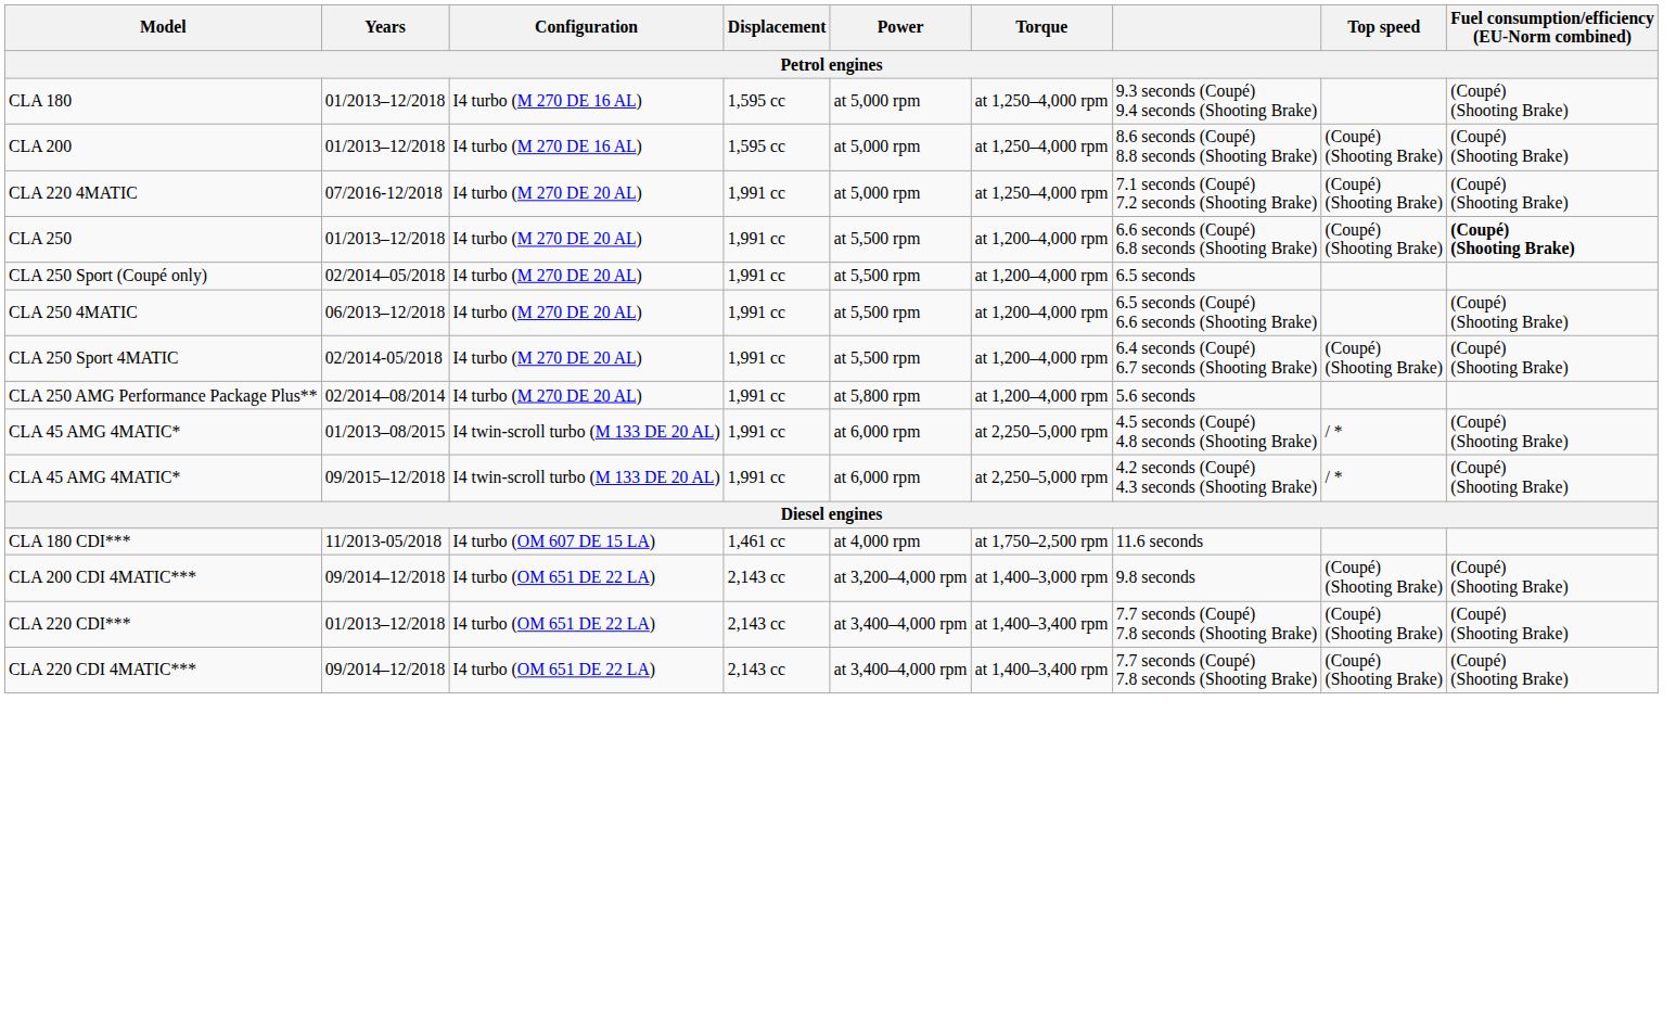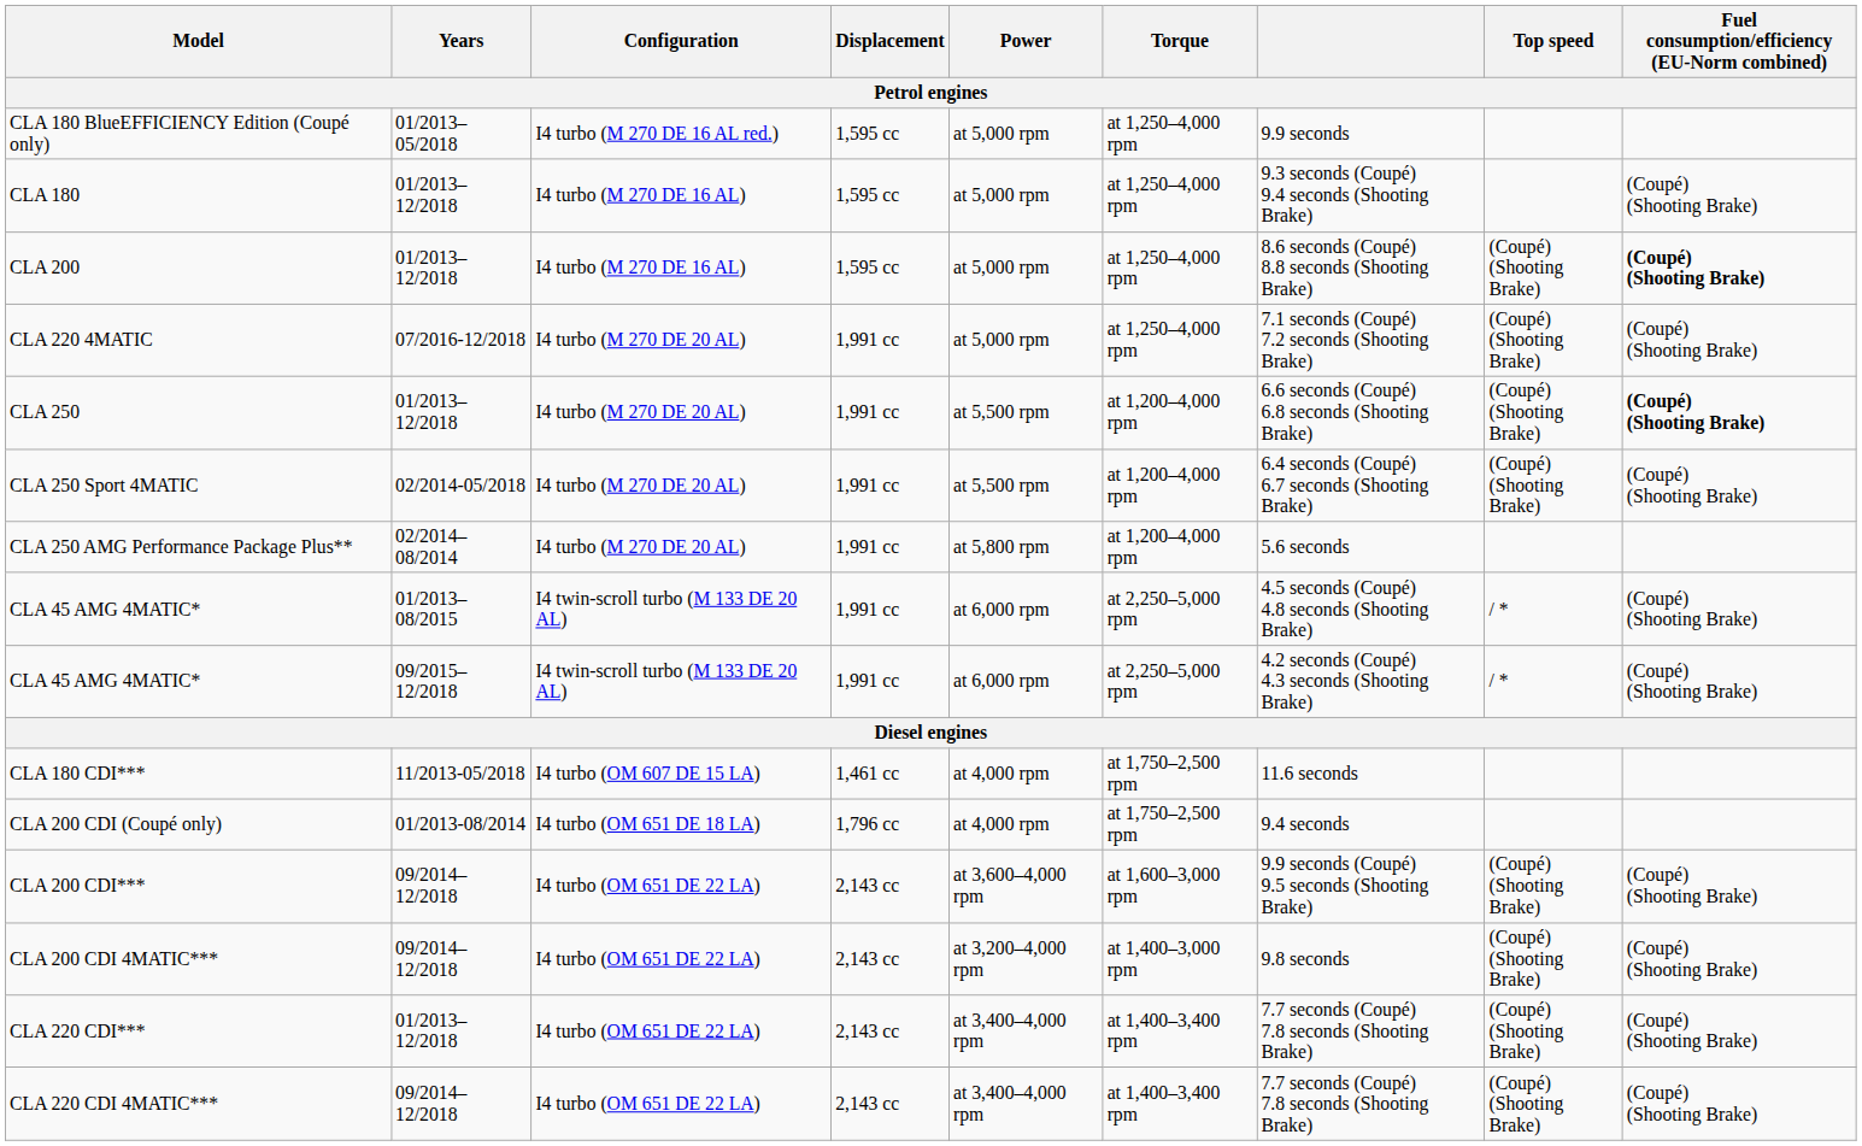 <table class="wikitable mw-collapsible">
 <tr>
 <th>Model</th>
 <th>Years</th>
 <th>Configuration</th>
 <th>Displacement</th>
 <th>Power</th>
 <th>Torque</th>
 <th></th>
 <th>Top speed</th>
 <th>Fuel consumption/efficiency<br>(EU-Norm combined)</th>
 </tr>
 <tr>
 <th colspan="9" style="text-align:center">Petrol engines</th>
+</tr>
+<tr>
+<td>CLA 180 BlueEFFICIENCY Edition (Coupé only)</td>
+<td>01/2013–05/2018</td>
+<td>I4 turbo (<a href='#'>M 270 DE 16 AL red.</a>)</td>
+<td>1,595 cc</td>
+<td> at 5,000 rpm</td>
+<td> at 1,250–4,000 rpm</td>
+<td>9.9 seconds</td>
+<td></td>
+<td></td>
 </tr>
 <tr>
 <td>CLA 180</td>
 <td>01/2013–12/2018</td>
 <td>I4 turbo (<a href='#'>M 270 DE 16 AL</a>)</td>
 <td>1,595 cc</td>
 <td> at 5,000 rpm</td>
 <td> at 1,250–4,000 rpm</td>
 <td>9.3 seconds (Coupé)<br>9.4 seconds (Shooting Brake)</td>
 <td></td>
 <td> (Coupé) <br> (Shooting Brake)</td>
 </tr>
 <tr>
 <td>CLA 200</td>
 <td>01/2013–12/2018</td>
 <td>I4 turbo (<a href='#'>M 270 DE 16 AL</a>)</td>
 <td>1,595 cc</td>
 <td> at 5,000 rpm</td>
 <td> at 1,250–4,000 rpm</td>
 <td>8.6 seconds (Coupé)<br>8.8 seconds (Shooting Brake)</td>
 <td> (Coupé)<br> (Shooting Brake)</td>
-<td> (Coupé) <br> (Shooting Brake)</td>
+<td><strong> (Coupé) <br> (Shooting Brake)</strong></td>
 </tr>
 <tr>
 <td>CLA 220 4MATIC</td>
 <td>07/2016-12/2018</td>
 <td>I4 turbo (<a href='#'>M 270 DE 20 AL</a>)</td>
 <td>1,991 cc</td>
 <td> at 5,000 rpm</td>
 <td> at 1,250–4,000 rpm</td>
 <td>7.1 seconds (Coupé)<br>7.2 seconds (Shooting Brake)</td>
 <td> (Coupé)<br> (Shooting Brake)</td>
 <td> (Coupé) <br> (Shooting Brake)</td>
 </tr>
 <tr>
 <td>CLA 250</td>
 <td>01/2013–12/2018</td>
 <td>I4 turbo (<a href='#'>M 270 DE 20 AL</a>)</td>
 <td>1,991 cc</td>
 <td> at 5,500 rpm</td>
 <td> at 1,200–4,000 rpm</td>
 <td>6.6 seconds (Coupé)<br>6.8 seconds (Shooting Brake)</td>
 <td> (Coupé)<br> (Shooting Brake)</td>
 <td><strong> (Coupé) <br> (Shooting Brake)</strong></td>
-</tr>
-<tr>
-<td>CLA 250 Sport (Coupé only)</td>
-<td>02/2014–05/2018</td>
-<td>I4 turbo (<a href='#'>M 270 DE 20 AL</a>)</td>
-<td>1,991 cc</td>
-<td> at 5,500 rpm</td>
-<td> at 1,200–4,000 rpm</td>
-<td>6.5 seconds</td>
-<td></td>
-<td></td>
-</tr>
-<tr>
-<td>CLA 250 4MATIC</td>
-<td>06/2013–12/2018</td>
-<td>I4 turbo (<a href='#'>M 270 DE 20 AL</a>)</td>
-<td>1,991 cc</td>
-<td> at 5,500 rpm</td>
-<td> at 1,200–4,000 rpm</td>
-<td>6.5 seconds (Coupé)<br>6.6 seconds (Shooting Brake)</td>
-<td></td>
-<td> (Coupé) <br> (Shooting Brake)</td>
 </tr>
 <tr>
 <td>CLA 250 Sport 4MATIC</td>
 <td>02/2014-05/2018</td>
 <td>I4 turbo (<a href='#'>M 270 DE 20 AL</a>)</td>
 <td>1,991 cc</td>
 <td> at 5,500 rpm</td>
 <td> at 1,200–4,000 rpm</td>
 <td>6.4 seconds (Coupé)<br>6.7 seconds (Shooting Brake)</td>
 <td> (Coupé)<br> (Shooting Brake)</td>
 <td> (Coupé) <br> (Shooting Brake)</td>
 </tr>
 <tr>
 <td>CLA 250 AMG Performance Package Plus**</td>
 <td>02/2014–08/2014</td>
 <td>I4 turbo (<a href='#'>M 270 DE 20 AL</a>)</td>
 <td>1,991 cc</td>
 <td> at 5,800 rpm</td>
 <td> at 1,200–4,000 rpm</td>
 <td>5.6 seconds</td>
 <td></td>
 <td></td>
 </tr>
 <tr>
 <td>CLA 45 AMG 4MATIC*</td>
 <td>01/2013–08/2015</td>
 <td>I4 twin-scroll turbo (<a href='#'>M 133 DE 20 AL</a>)</td>
 <td>1,991 cc</td>
 <td> at 6,000 rpm</td>
 <td> at 2,250–5,000 rpm</td>
 <td>4.5 seconds (Coupé)<br>4.8 seconds (Shooting Brake)</td>
 <td> / *</td>
 <td> (Coupé) <br> (Shooting Brake)</td>
 </tr>
 <tr>
 <td>CLA 45 AMG 4MATIC*</td>
 <td>09/2015–12/2018</td>
 <td>I4 twin-scroll turbo (<a href='#'>M 133 DE 20 AL</a>)</td>
 <td>1,991 cc</td>
 <td> at 6,000 rpm</td>
 <td> at 2,250–5,000 rpm</td>
 <td>4.2 seconds (Coupé)<br>4.3 seconds (Shooting Brake)</td>
 <td> / *</td>
 <td> (Coupé) <br> (Shooting Brake)</td>
 </tr>
 <tr>
 <th colspan="9" style="text-align:center">Diesel engines</th>
 </tr>
 <tr>
 <td>CLA 180 CDI***</td>
 <td>11/2013-05/2018</td>
 <td>I4 turbo (<a href='#'>OM 607 DE 15 LA</a>)</td>
 <td>1,461 cc</td>
 <td> at 4,000 rpm</td>
 <td> at 1,750–2,500 rpm</td>
 <td>11.6 seconds</td>
 <td></td>
 <td></td>
 </tr>
 <tr>
+<td>CLA 200 CDI (Coupé only)</td>
+<td>01/2013-08/2014</td>
+<td>I4 turbo (<a href='#'>OM 651 DE 18 LA</a>)</td>
+<td>1,796 cc</td>
+<td> at 4,000 rpm</td>
+<td> at 1,750–2,500 rpm</td>
+<td>9.4 seconds</td>
+<td></td>
+<td></td>
+</tr>
+<tr>
+<td>CLA 200 CDI***</td>
+<td>09/2014–12/2018</td>
+<td>I4 turbo (<a href='#'>OM 651 DE 22 LA</a>)</td>
+<td>2,143 cc</td>
+<td> at 3,600–4,000 rpm</td>
+<td> at 1,600–3,000 rpm</td>
+<td>9.9 seconds (Coupé)<br>9.5 seconds (Shooting Brake)</td>
+<td> (Coupé)<br> (Shooting Brake)</td>
+<td> (Coupé) <br> (Shooting Brake)</td>
+</tr>
+<tr>
 <td>CLA 200 CDI 4MATIC***</td>
 <td>09/2014–12/2018</td>
 <td>I4 turbo (<a href='#'>OM 651 DE 22 LA</a>)</td>
 <td>2,143 cc</td>
 <td> at 3,200–4,000 rpm</td>
 <td> at 1,400–3,000 rpm</td>
 <td>9.8 seconds</td>
 <td>(Coupé)<br> (Shooting Brake)</td>
 <td> (Coupé) <br> (Shooting Brake)</td>
 </tr>
 <tr>
 <td>CLA 220 CDI***</td>
 <td>01/2013–12/2018</td>
 <td>I4 turbo (<a href='#'>OM 651 DE 22 LA</a>)</td>
 <td>2,143 cc</td>
 <td> at 3,400–4,000 rpm</td>
 <td> at 1,400–3,400 rpm</td>
 <td>7.7 seconds (Coupé)<br>7.8 seconds (Shooting Brake)</td>
 <td> (Coupé)<br> (Shooting Brake)</td>
 <td> (Coupé) <br> (Shooting Brake)</td>
 </tr>
 <tr>
 <td>CLA 220 CDI 4MATIC***</td>
 <td>09/2014–12/2018</td>
 <td>I4 turbo (<a href='#'>OM 651 DE 22 LA</a>)</td>
 <td>2,143 cc</td>
 <td> at 3,400–4,000 rpm</td>
 <td> at 1,400–3,400 rpm</td>
 <td>7.7 seconds (Coupé)<br>7.8 seconds (Shooting Brake)</td>
 <td> (Coupé)<br> (Shooting Brake)</td>
 <td> (Coupé) <br> (Shooting Brake)</td>
 </tr>
 </table>
